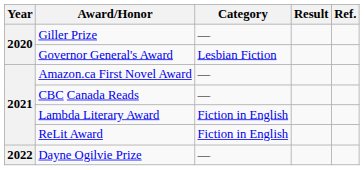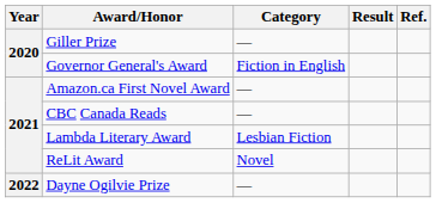 <table class="wikitable sortable">
 <tr>
 <th>Year</th>
 <th>Award/Honor</th>
 <th>Category</th>
 <th>Result</th>
 <th>Ref.</th>
 </tr>
 <tr>
 <th rowspan="2">2020</th>
 <td><a href='#'>Giller Prize</a></td>
 <td>—</td>
 <td></td>
 <td></td>
 </tr>
 <tr>
 <td><a href='#'>Governor General's Award</a></td>
-<td><a href='#'>Lesbian Fiction</a></td>
+<td><a href='#'>Fiction in English</a></td>
 <td></td>
 <td></td>
 </tr>
 <tr>
 <th rowspan="4">2021</th>
 <td><a href='#'>Amazon.ca First Novel Award</a></td>
 <td>—</td>
 <td></td>
 <td></td>
 </tr>
 <tr>
 <td><a href='#'>CBC</a> <a href='#'>Canada Reads</a></td>
 <td>—</td>
 <td></td>
 <td></td>
 </tr>
 <tr>
 <td><a href='#'>Lambda Literary Award</a></td>
-<td><a href='#'>Fiction in English</a></td>
+<td><a href='#'>Lesbian Fiction</a></td>
 <td></td>
 <td></td>
 </tr>
 <tr>
 <td><a href='#'>ReLit Award</a></td>
-<td><a href='#'>Fiction in English</a></td>
+<td><a href='#'>Novel</a></td>
 <td></td>
 <td></td>
 </tr>
 <tr>
 <th>2022</th>
 <td><a href='#'>Dayne Ogilvie Prize</a></td>
 <td>—</td>
 <td></td>
 <td></td>
 </tr>
 </table>
